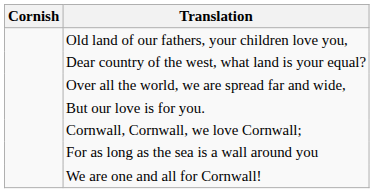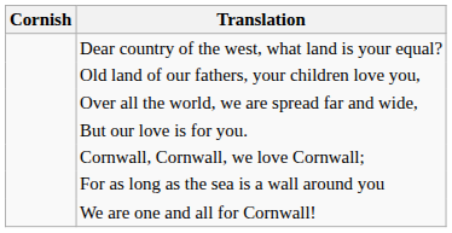 <table class="wikitable">
 <tr>
 <th>Cornish</th>
 <th>Translation</th>
 </tr>
 <tr style="border-bottom-style:hidden;">
 <td></td>
-<td>Old land of our fathers, your children love you,</td>
+<td>Dear country of the west, what land is your equal?</td>
 </tr>
 <tr style="border-bottom-style:hidden;">
 <td></td>
-<td>Dear country of the west, what land is your equal?</td>
+<td>Old land of our fathers, your children love you,</td>
 </tr>
 <tr style="border-bottom-style:hidden;">
 <td></td>
 <td>Over all the world, we are spread far and wide,</td>
 </tr>
 <tr style="border-bottom-style:hidden;">
 <td></td>
 <td>But our love is for you.</td>
 </tr>
 <tr style="border-bottom-style:hidden;">
 <td></td>
 <td>Cornwall, Cornwall, we love Cornwall;</td>
 </tr>
 <tr style="border-bottom-style:hidden;">
 <td></td>
 <td>For as long as the sea is a wall around you</td>
 </tr>
 <tr>
 <td></td>
 <td>We are one and all for Cornwall!</td>
 </tr>
 </table>
